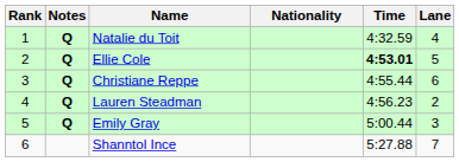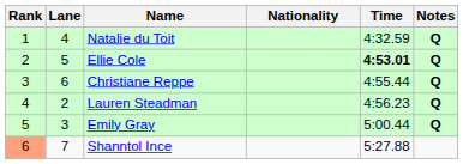 <table class="wikitable sortable" style="text-align:center">
 <tr>
 <th>Rank</th>
-<th>Notes</th>
+<th>Lane</th>
 <th style="width:180px">Name</th>
 <th style="width:125px">Nationality</th>
 <th>Time</th>
-<th>Lane</th>
+<th>Notes</th>
 </tr>
 <tr style="background:#cfc;">
 <td>1</td>
-<td><strong>Q</strong></td>
+<td>4</td>
 <td style="text-align:left;"><a href='#'>Natalie du Toit</a></td>
 <td style="text-align:left;"></td>
 <td>4:32.59</td>
-<td>4</td>
+<td><strong>Q</strong></td>
 </tr>
 <tr style="background:#cfc;">
 <td>2</td>
-<td><strong>Q</strong></td>
+<td>5</td>
 <td style="text-align:left;"><a href='#'>Ellie Cole</a></td>
 <td style="text-align:left;"></td>
 <td><strong>4:53.01</strong></td>
-<td>5</td>
+<td><strong>Q</strong></td>
 </tr>
 <tr style="background:#cfc;">
 <td>3</td>
-<td><strong>Q</strong></td>
+<td>6</td>
 <td style="text-align:left;"><a href='#'>Christiane Reppe</a></td>
 <td style="text-align:left;"></td>
 <td>4:55.44</td>
-<td>6</td>
+<td><strong>Q</strong></td>
 </tr>
 <tr style="background:#cfc;">
 <td>4</td>
-<td><strong>Q</strong></td>
+<td>2</td>
 <td style="text-align:left;"><a href='#'>Lauren Steadman</a></td>
 <td style="text-align:left;"></td>
 <td>4:56.23</td>
-<td>2</td>
+<td><strong>Q</strong></td>
 </tr>
 <tr style="background:#cfc;">
 <td>5</td>
-<td><strong>Q</strong></td>
+<td>3</td>
 <td style="text-align:left;"><a href='#'>Emily Gray</a></td>
 <td style="text-align:left;"></td>
 <td>5:00.44</td>
-<td>3</td>
+<td><strong>Q</strong></td>
 </tr>
 <tr>
-<td>6</td>
-<td></td>
+<td style="background: lightsalmon;">6</td>
+<td>7</td>
 <td style="text-align:left;"><a href='#'>Shanntol Ince</a></td>
 <td style="text-align:left;"></td>
 <td>5:27.88</td>
-<td>7</td>
+<td></td>
 </tr>
 </table>
